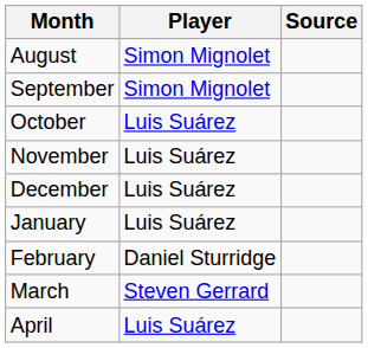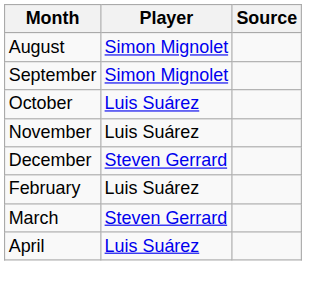 <table class="wikitable">
 <tr>
 <th>Month</th>
 <th>Player</th>
 <th>Source</th>
 </tr>
 <tr>
 <td>August</td>
 <td><a href='#'>Simon Mignolet</a></td>
 <td></td>
 </tr>
 <tr>
 <td>September</td>
 <td><a href='#'>Simon Mignolet</a></td>
 <td></td>
 </tr>
 <tr>
 <td>October</td>
 <td><a href='#'>Luis Suárez</a></td>
 <td></td>
 </tr>
 <tr>
 <td>November</td>
 <td>Luis Suárez</td>
 <td></td>
 </tr>
 <tr>
 <td>December</td>
-<td>Luis Suárez</td>
-<td></td>
-</tr>
-<tr>
-<td>January</td>
-<td>Luis Suárez</td>
+<td><a href='#'>Steven Gerrard</a></td>
 <td></td>
 </tr>
 <tr>
 <td>February</td>
-<td>Daniel Sturridge</td>
+<td>Luis Suárez</td>
 <td></td>
 </tr>
 <tr>
 <td>March</td>
 <td><a href='#'>Steven Gerrard</a></td>
 <td></td>
 </tr>
 <tr>
 <td>April</td>
 <td><a href='#'>Luis Suárez</a></td>
 <td></td>
 </tr>
 </table>
